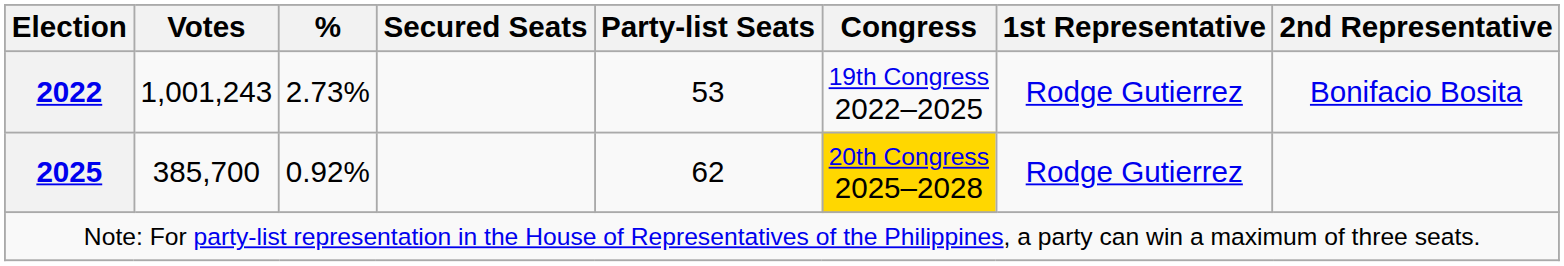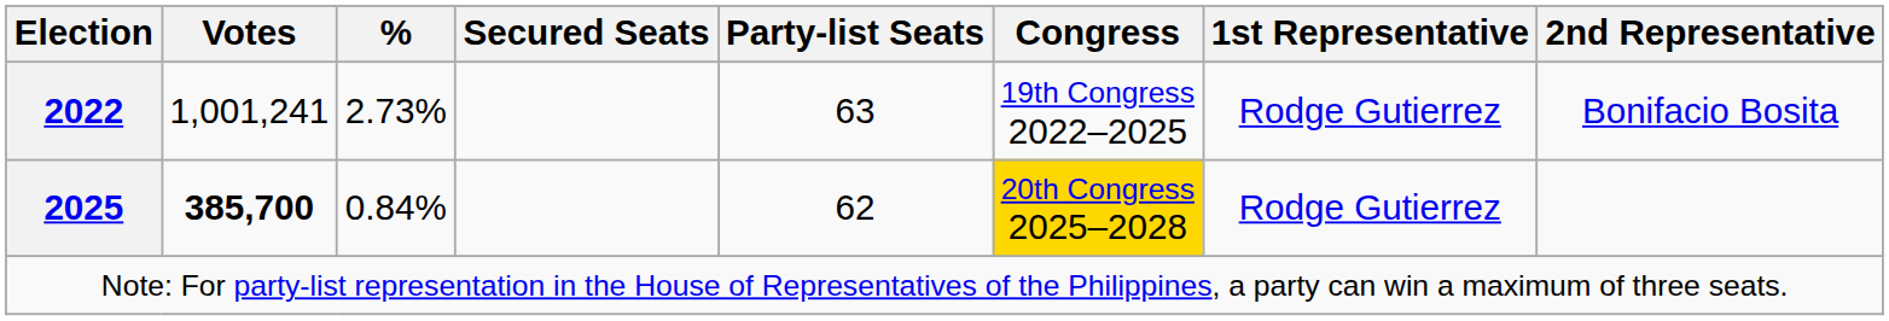 <table class=wikitable style="text-align:center">
 <tr>
 <th>Election</th>
 <th>Votes</th>
 <th>%</th>
 <th>Secured Seats</th>
 <th>Party-list Seats</th>
 <th>Congress</th>
 <th>1st Representative</th>
 <th>2nd Representative</th>
 </tr>
 <tr>
 <th><a href='#'>2022</a></th>
-<td>1,001,243</td>
+<td>1,001,241</td>
 <td>2.73%</td>
 <td></td>
-<td>53</td>
+<td>63</td>
 <td><small><a href='#'>19th Congress</a></small><br>2022–2025</td>
 <td><a href='#'>Rodge Gutierrez</a></td>
 <td><a href='#'>Bonifacio Bosita</a></td>
 </tr>
 <tr>
 <th><a href='#'>2025</a></th>
-<td>385,700</td>
-<td>0.92%</td>
+<td><strong>385,700</strong></td>
+<td>0.84%</td>
 <td></td>
 <td>62</td>
 <td style="background: gold;"><small><a href='#'>20th Congress</a></small><br>2025–2028</td>
 <td><a href='#'>Rodge Gutierrez</a></td>
 <td></td>
 </tr>
 <tr>
 <td colspan="9"><small>Note: For <a href='#'>party-list representation in the House of Representatives of the Philippines</a>, a party can win a maximum of three seats.</small></td>
 </tr>
 </table>
